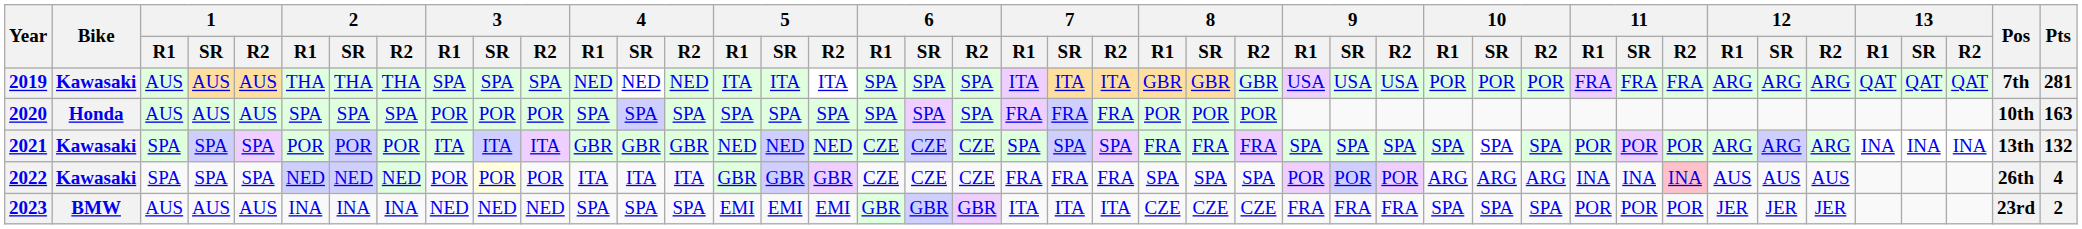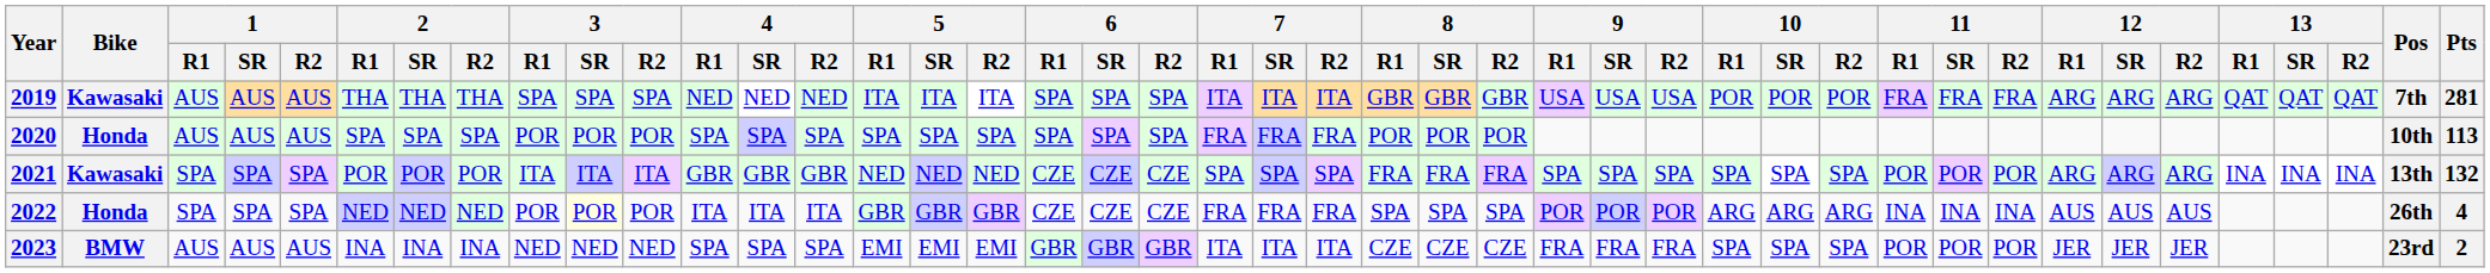 <table class="wikitable" style="text-align:center; font-size:90%">
 <tr>
 <th valign="middle" rowspan=2>Year</th>
 <th valign="middle" rowspan=2>Bike</th>
 <th colspan=3>1</th>
 <th colspan=3>2</th>
 <th colspan=3>3</th>
 <th colspan=3>4</th>
 <th colspan=3>5</th>
 <th colspan=3>6</th>
 <th colspan=3>7</th>
 <th colspan=3>8</th>
 <th colspan=3>9</th>
 <th colspan=3>10</th>
 <th colspan=3>11</th>
 <th colspan=3>12</th>
 <th colspan=3>13</th>
 <th rowspan=2>Pos</th>
 <th rowspan=2>Pts</th>
 </tr>
 <tr>
 <th>R1</th>
 <th>SR</th>
 <th>R2</th>
 <th>R1</th>
 <th>SR</th>
 <th>R2</th>
 <th>R1</th>
 <th>SR</th>
 <th>R2</th>
 <th>R1</th>
 <th>SR</th>
 <th>R2</th>
 <th>R1</th>
 <th>SR</th>
 <th>R2</th>
 <th>R1</th>
 <th>SR</th>
 <th>R2</th>
 <th>R1</th>
 <th>SR</th>
 <th>R2</th>
 <th>R1</th>
 <th>SR</th>
 <th>R2</th>
 <th>R1</th>
 <th>SR</th>
 <th>R2</th>
 <th>R1</th>
 <th>SR</th>
 <th>R2</th>
 <th>R1</th>
 <th>SR</th>
 <th>R2</th>
 <th>R1</th>
 <th>SR</th>
 <th>R2</th>
 <th>R1</th>
 <th>SR</th>
 <th>R2</th>
 </tr>
 <tr>
 <th><a href='#'>2019</a></th>
 <th><a href='#'>Kawasaki</a></th>
 <td style="background:#dfffdf;"><a href='#'>AUS</a><br></td>
 <td style="background:#ffdf9f;"><a href='#'>AUS</a><br></td>
 <td style="background:#ffdf9f;"><a href='#'>AUS</a><br></td>
 <td style="background:#dfffdf;"><a href='#'>THA</a><br></td>
 <td style="background:#dfffdf;"><a href='#'>THA</a><br></td>
 <td style="background:#dfffdf;"><a href='#'>THA</a><br></td>
 <td style="background:#dfffdf;"><a href='#'>SPA</a><br></td>
 <td style="background:#dfffdf;"><a href='#'>SPA</a><br></td>
 <td style="background:#dfffdf;"><a href='#'>SPA</a><br></td>
 <td style="background:#dfffdf;"><a href='#'>NED</a><br></td>
 <td style="background:#FFFFFF;"><a href='#'>NED</a><br></td>
 <td style="background:#dfffdf;"><a href='#'>NED</a><br></td>
 <td style="background:#dfffdf;"><a href='#'>ITA</a><br></td>
 <td style="background:#dfffdf;"><a href='#'>ITA</a><br></td>
 <td style="background:#FFFFFF;"><a href='#'>ITA</a><br></td>
 <td style="background:#dfffdf;"><a href='#'>SPA</a><br></td>
 <td style="background:#dfffdf;"><a href='#'>SPA</a><br></td>
 <td style="background:#dfffdf;"><a href='#'>SPA</a><br></td>
 <td style="background:#efcfff;"><a href='#'>ITA</a><br></td>
 <td style="background:#ffdf9f;"><a href='#'>ITA</a><br></td>
 <td style="background:#ffdf9f;"><a href='#'>ITA</a><br></td>
 <td style="background:#ffdf9f;"><a href='#'>GBR</a><br></td>
 <td style="background:#ffdf9f;"><a href='#'>GBR</a><br></td>
 <td style="background:#dfffdf;"><a href='#'>GBR</a><br></td>
 <td style="background:#efcfff;"><a href='#'>USA</a><br></td>
 <td style="background:#dfffdf;"><a href='#'>USA</a><br></td>
 <td style="background:#dfffdf;"><a href='#'>USA</a><br></td>
 <td style="background:#dfffdf;"><a href='#'>POR</a><br></td>
 <td style="background:#dfffdf;"><a href='#'>POR</a><br></td>
 <td style="background:#dfffdf;"><a href='#'>POR</a><br></td>
 <td style="background:#efcfff;"><a href='#'>FRA</a><br></td>
 <td style="background:#dfffdf;"><a href='#'>FRA</a><br></td>
 <td style="background:#dfffdf;"><a href='#'>FRA</a><br></td>
 <td style="background:#dfffdf;"><a href='#'>ARG</a><br></td>
 <td style="background:#dfffdf;"><a href='#'>ARG</a><br></td>
 <td style="background:#dfffdf;"><a href='#'>ARG</a><br></td>
 <td style="background:#dfffdf;"><a href='#'>QAT</a><br></td>
 <td style="background:#dfffdf;"><a href='#'>QAT</a><br></td>
 <td style="background:#dfffdf;"><a href='#'>QAT</a><br></td>
 <th>7th</th>
 <th>281</th>
 </tr>
 <tr>
 <th><a href='#'>2020</a></th>
 <th><a href='#'>Honda</a></th>
 <td style="background:#dfffdf;"><a href='#'>AUS</a><br></td>
 <td style="background:#dfffdf;"><a href='#'>AUS</a><br></td>
 <td style="background:#dfffdf;"><a href='#'>AUS</a><br></td>
 <td style="background:#dfffdf;"><a href='#'>SPA</a><br></td>
 <td style="background:#dfffdf;"><a href='#'>SPA</a><br></td>
 <td style="background:#dfffdf;"><a href='#'>SPA</a><br></td>
 <td style="background:#dfffdf;"><a href='#'>POR</a><br></td>
 <td style="background:#dfffdf;"><a href='#'>POR</a><br></td>
 <td style="background:#dfffdf;"><a href='#'>POR</a><br></td>
 <td style="background:#dfffdf;"><a href='#'>SPA</a><br></td>
 <td style="background:#cfcfff;"><a href='#'>SPA</a><br></td>
 <td style="background:#dfffdf;"><a href='#'>SPA</a><br></td>
 <td style="background:#dfffdf;"><a href='#'>SPA</a><br></td>
 <td style="background:#dfffdf;"><a href='#'>SPA</a><br></td>
 <td style="background:#dfffdf;"><a href='#'>SPA</a><br></td>
 <td style="background:#dfffdf;"><a href='#'>SPA</a><br></td>
 <td style="background:#efcfff;"><a href='#'>SPA</a><br></td>
 <td style="background:#dfffdf;"><a href='#'>SPA</a><br></td>
 <td style="background:#efcfff;"><a href='#'>FRA</a><br></td>
 <td style="background:#cfcfff;"><a href='#'>FRA</a><br></td>
 <td style="background:#dfffdf;"><a href='#'>FRA</a><br></td>
 <td style="background:#dfffdf;"><a href='#'>POR</a><br></td>
 <td style="background:#dfffdf;"><a href='#'>POR</a><br></td>
 <td style="background:#dfffdf;"><a href='#'>POR</a><br></td>
 <td></td>
 <td></td>
 <td></td>
 <td></td>
 <td></td>
 <td></td>
 <td></td>
 <td></td>
 <td></td>
 <td></td>
 <td></td>
 <td></td>
 <td></td>
 <td></td>
 <td></td>
 <th>10th</th>
-<th>163</th>
+<th>113</th>
 </tr>
 <tr>
 <th><a href='#'>2021</a></th>
 <th><a href='#'>Kawasaki</a></th>
 <td style="background:#dfffdf;"><a href='#'>SPA</a><br></td>
 <td style="background:#cfcfff;"><a href='#'>SPA</a><br></td>
 <td style="background:#efcfff;"><a href='#'>SPA</a><br></td>
 <td style="background:#dfffdf;"><a href='#'>POR</a><br></td>
 <td style="background:#cfcfff;"><a href='#'>POR</a><br></td>
 <td style="background:#dfffdf;"><a href='#'>POR</a><br></td>
 <td style="background:#dfffdf;"><a href='#'>ITA</a><br></td>
 <td style="background:#cfcfff;"><a href='#'>ITA</a><br></td>
 <td style="background:#efcfff;"><a href='#'>ITA</a><br></td>
 <td style="background:#dfffdf;"><a href='#'>GBR</a><br></td>
 <td style="background:#dfffdf;"><a href='#'>GBR</a><br></td>
 <td style="background:#dfffdf;"><a href='#'>GBR</a><br></td>
 <td style="background:#dfffdf;"><a href='#'>NED</a><br></td>
 <td style="background:#cfcfff;"><a href='#'>NED</a><br></td>
 <td style="background:#dfffdf;"><a href='#'>NED</a><br></td>
 <td style="background:#dfffdf;"><a href='#'>CZE</a><br></td>
 <td style="background:#cfcfff;"><a href='#'>CZE</a><br></td>
 <td style="background:#dfffdf;"><a href='#'>CZE</a><br></td>
 <td style="background:#dfffdf;"><a href='#'>SPA</a><br></td>
 <td style="background:#cfcfff;"><a href='#'>SPA</a><br></td>
 <td style="background:#efcfff;"><a href='#'>SPA</a><br></td>
 <td style="background:#dfffdf;"><a href='#'>FRA</a><br></td>
 <td style="background:#dfffdf;"><a href='#'>FRA</a><br></td>
 <td style="background:#efcfff;"><a href='#'>FRA</a><br></td>
 <td style="background:#dfffdf;"><a href='#'>SPA</a><br></td>
 <td style="background:#dfffdf;"><a href='#'>SPA</a><br></td>
 <td style="background:#dfffdf;"><a href='#'>SPA</a><br></td>
 <td style="background:#dfffdf;"><a href='#'>SPA</a><br></td>
 <td style="background:#ffffff;"><a href='#'>SPA</a><br></td>
 <td style="background:#dfffdf;"><a href='#'>SPA</a><br></td>
 <td style="background:#dfffdf;"><a href='#'>POR</a><br></td>
 <td style="background:#efcfff;"><a href='#'>POR</a><br></td>
 <td style="background:#dfffdf;"><a href='#'>POR</a><br></td>
 <td style="background:#dfffdf;"><a href='#'>ARG</a><br></td>
 <td style="background:#cfcfff;"><a href='#'>ARG</a><br></td>
 <td style="background:#dfffdf;"><a href='#'>ARG</a><br></td>
 <td style="background:#ffffff;"><a href='#'>INA</a><br></td>
 <td style="background:#ffffff;"><a href='#'>INA</a><br></td>
 <td style="background:#ffffff;"><a href='#'>INA</a><br></td>
 <th>13th</th>
 <th>132</th>
 </tr>
 <tr>
 <th><a href='#'>2022</a></th>
-<th><a href='#'>Kawasaki</a></th>
+<th><a href='#'>Honda</a></th>
 <td><a href='#'>SPA</a></td>
 <td><a href='#'>SPA</a></td>
 <td><a href='#'>SPA</a></td>
 <td style="background:#cfcfff;"><a href='#'>NED</a><br></td>
 <td style="background:#cfcfff;"><a href='#'>NED</a><br></td>
 <td style="background:#dfffdf;"><a href='#'>NED</a><br></td>
 <td><a href='#'>POR</a></td>
 <td style="background: lightyellow;"><a href='#'>POR</a></td>
 <td><a href='#'>POR</a></td>
 <td><a href='#'>ITA</a></td>
 <td><a href='#'>ITA</a></td>
 <td><a href='#'>ITA</a></td>
 <td style="background:#dfffdf;"><a href='#'>GBR</a><br></td>
 <td style="background:#cfcfff;"><a href='#'>GBR</a><br></td>
 <td style="background:#efcfff;"><a href='#'>GBR</a><br></td>
 <td><a href='#'>CZE</a></td>
 <td><a href='#'>CZE</a></td>
 <td><a href='#'>CZE</a></td>
 <td><a href='#'>FRA</a></td>
 <td><a href='#'>FRA</a></td>
 <td><a href='#'>FRA</a></td>
 <td><a href='#'>SPA</a></td>
 <td><a href='#'>SPA</a></td>
 <td><a href='#'>SPA</a></td>
 <td style="background:#efcfff;"><a href='#'>POR</a><br></td>
 <td style="background:#cfcfff;"><a href='#'>POR</a><br></td>
 <td style="background:#efcfff;"><a href='#'>POR</a><br></td>
 <td><a href='#'>ARG</a></td>
 <td><a href='#'>ARG</a></td>
 <td><a href='#'>ARG</a></td>
 <td><a href='#'>INA</a></td>
 <td><a href='#'>INA</a></td>
-<td style="background: pink;"><a href='#'>INA</a></td>
+<td><a href='#'>INA</a></td>
 <td><a href='#'>AUS</a></td>
 <td><a href='#'>AUS</a></td>
 <td><a href='#'>AUS</a></td>
 <td></td>
 <td></td>
 <td></td>
 <th>26th</th>
 <th>4</th>
 </tr>
 <tr>
 <th><a href='#'>2023</a></th>
 <th><a href='#'>BMW</a></th>
 <td style="background:#;"><a href='#'>AUS</a><br></td>
 <td style="background:#;"><a href='#'>AUS</a><br></td>
 <td style="background:#;"><a href='#'>AUS</a><br></td>
 <td style="background:#;"><a href='#'>INA</a><br></td>
 <td style="background:#;"><a href='#'>INA</a><br></td>
 <td style="background:#;"><a href='#'>INA</a><br></td>
 <td style="background:#;"><a href='#'>NED</a><br></td>
 <td style="background:#;"><a href='#'>NED</a><br></td>
 <td style="background:#;"><a href='#'>NED</a><br></td>
 <td style="background:#;"><a href='#'>SPA</a><br></td>
 <td style="background:#;"><a href='#'>SPA</a><br></td>
 <td style="background:#;"><a href='#'>SPA</a><br></td>
 <td style="background:#;"><a href='#'>EMI</a><br></td>
 <td style="background:#;"><a href='#'>EMI</a><br></td>
 <td style="background:#;"><a href='#'>EMI</a><br></td>
 <td style="background:#dfffdf;"><a href='#'>GBR</a><br></td>
 <td style="background:#cfcfff;"><a href='#'>GBR</a><br></td>
 <td style="background:#efcfff;"><a href='#'>GBR</a><br></td>
 <td style="background:#;"><a href='#'>ITA</a><br></td>
 <td style="background:#;"><a href='#'>ITA</a><br></td>
 <td style="background:#;"><a href='#'>ITA</a><br></td>
 <td style="background:#;"><a href='#'>CZE</a><br></td>
 <td style="background:#;"><a href='#'>CZE</a><br></td>
 <td style="background:#;"><a href='#'>CZE</a><br></td>
 <td style="background:#;"><a href='#'>FRA</a><br></td>
 <td style="background:#;"><a href='#'>FRA</a><br></td>
 <td style="background:#;"><a href='#'>FRA</a><br></td>
 <td style="background:#;"><a href='#'>SPA</a><br></td>
 <td style="background:#;"><a href='#'>SPA</a><br></td>
 <td style="background:#;"><a href='#'>SPA</a><br></td>
 <td style="background:#;"><a href='#'>POR</a><br></td>
 <td style="background:#;"><a href='#'>POR</a><br></td>
 <td style="background:#;"><a href='#'>POR</a><br></td>
 <td style="background:#;"><a href='#'>JER</a><br></td>
 <td style="background:#;"><a href='#'>JER</a><br></td>
 <td style="background:#;"><a href='#'>JER</a><br></td>
 <td></td>
 <td></td>
 <td></td>
 <th>23rd</th>
 <th>2</th>
 </tr>
 </table>
